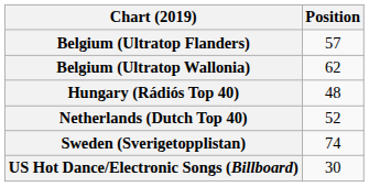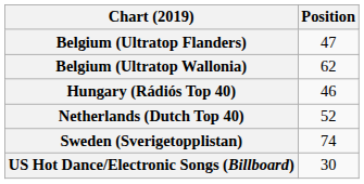 <table class="wikitable sortable plainrowheaders" style="text-align:center">
 <tr>
 <th scope="col">Chart (2019)</th>
 <th scope="col">Position</th>
 </tr>
 <tr>
 <th scope="row">Belgium (Ultratop Flanders)</th>
-<td>57</td>
+<td>47</td>
 </tr>
 <tr>
 <th scope="row">Belgium (Ultratop Wallonia)</th>
 <td>62</td>
 </tr>
 <tr>
 <th scope="row">Hungary (Rádiós Top 40)</th>
-<td>48</td>
+<td>46</td>
 </tr>
 <tr>
 <th scope="row">Netherlands (Dutch Top 40)</th>
 <td>52</td>
 </tr>
 <tr>
 <th scope="row">Sweden (Sverigetopplistan)</th>
 <td>74</td>
 </tr>
 <tr>
 <th scope="row">US Hot Dance/Electronic Songs (<em>Billboard</em>)</th>
 <td>30</td>
 </tr>
 </table>
